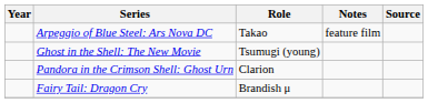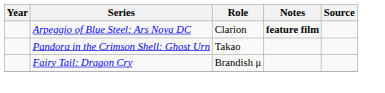 <table class="wikitable sortable plainrowheaders">
 <tr>
 <th>Year</th>
 <th>Series</th>
 <th>Role</th>
 <th class="unsortable">Notes</th>
 <th class="unsortable">Source</th>
 </tr>
 <tr>
 <td></td>
 <td><em><a href='#'>Arpeggio of Blue Steel: Ars Nova DC</a></em></td>
-<td>Takao</td>
-<td>feature film</td>
-<td></td>
-</tr>
-<tr>
-<td></td>
-<td><em><a href='#'>Ghost in the Shell: The New Movie</a></em></td>
-<td>Tsumugi (young)</td>
-<td></td>
+<td>Clarion</td>
+<td><strong>feature film</strong></td>
 <td></td>
 </tr>
 <tr>
 <td></td>
 <td><em><a href='#'>Pandora in the Crimson Shell: Ghost Urn</a></em></td>
-<td>Clarion</td>
+<td>Takao</td>
 <td></td>
 <td></td>
 </tr>
 <tr>
 <td></td>
 <td><em><a href='#'>Fairy Tail: Dragon Cry</a></em></td>
 <td>Brandish μ</td>
 <td></td>
 <td></td>
 </tr>
 <tr>
 </tr>
 </table>
